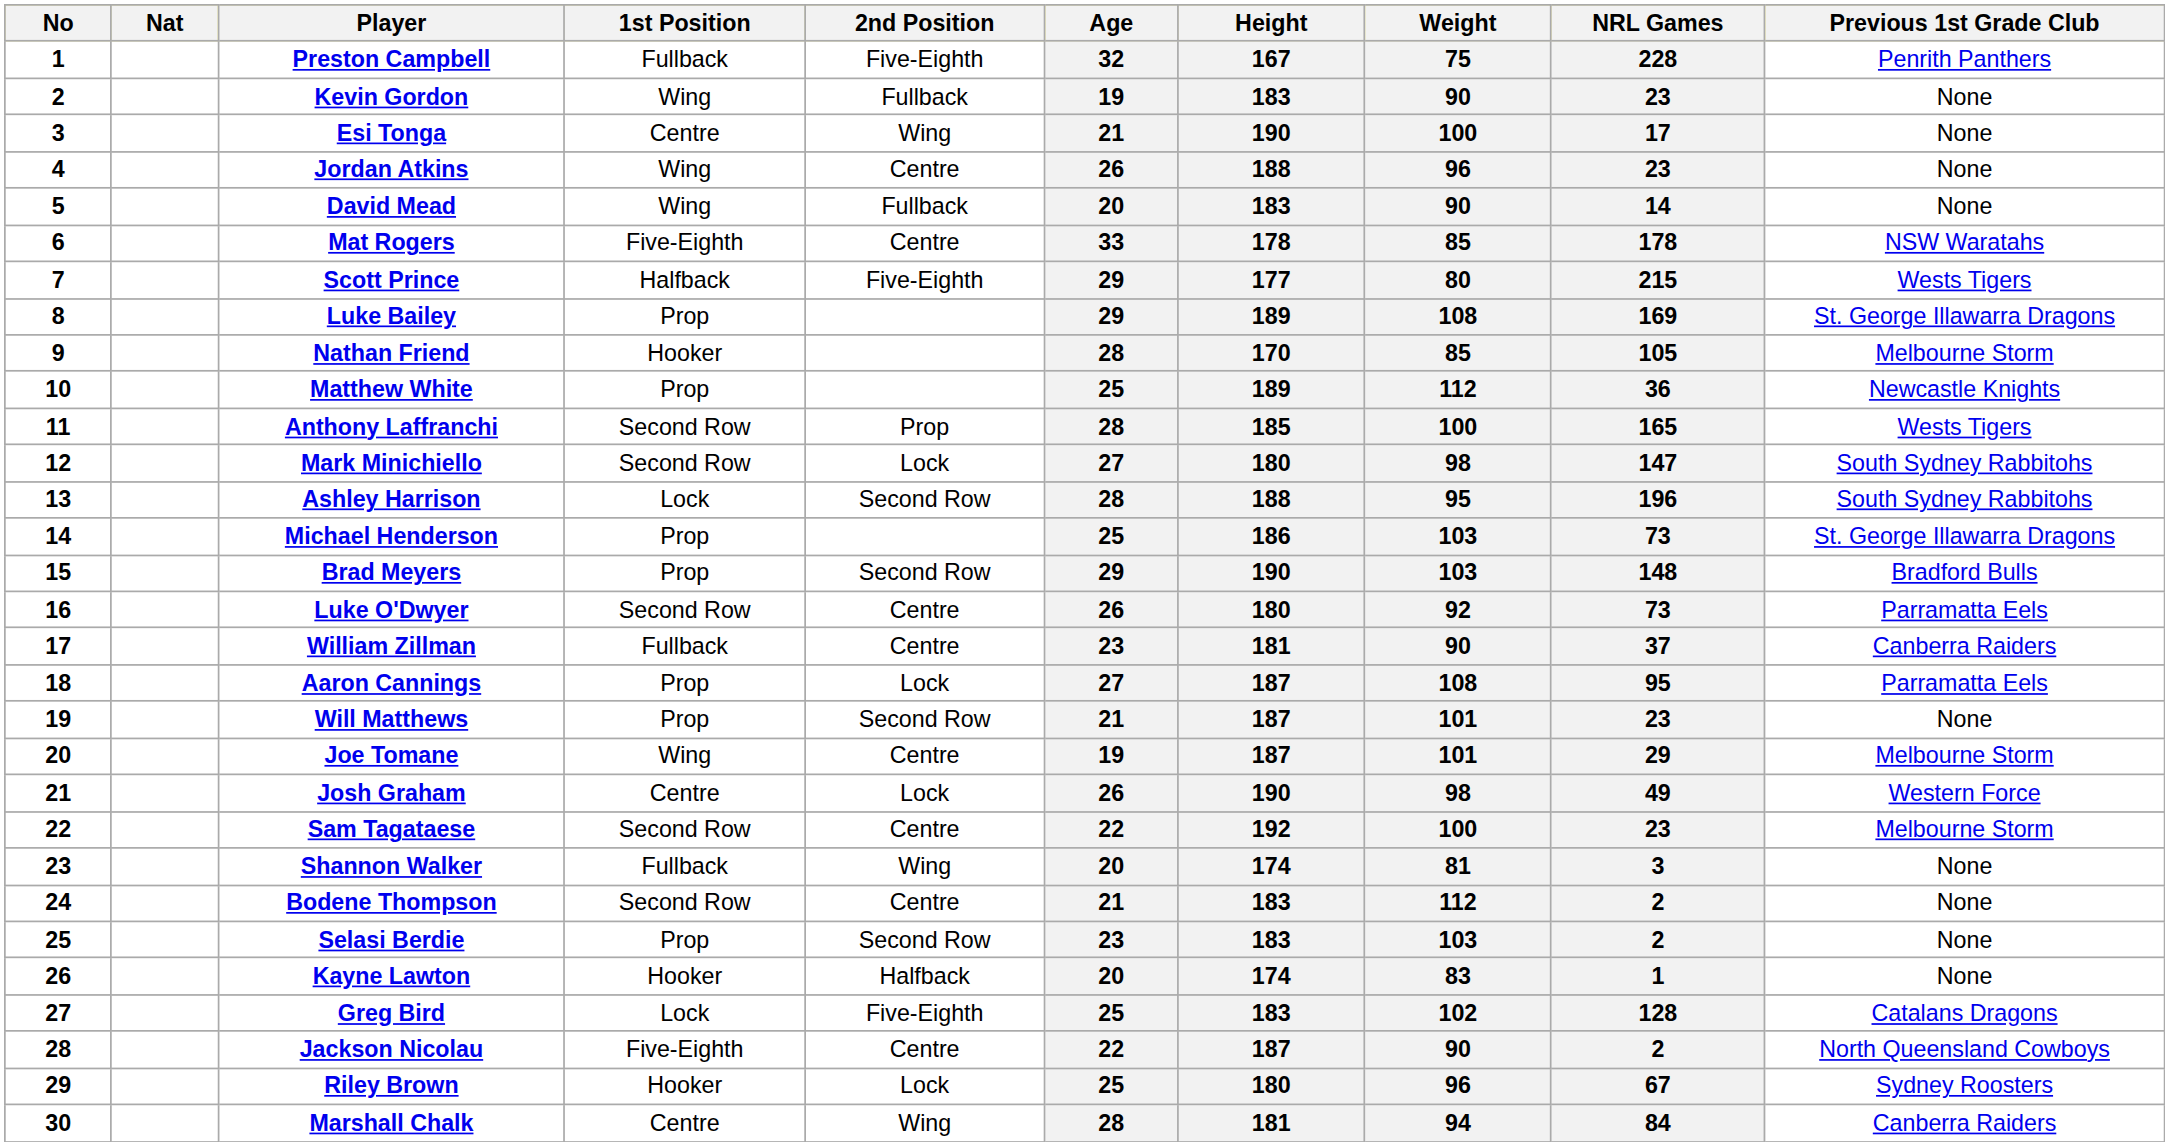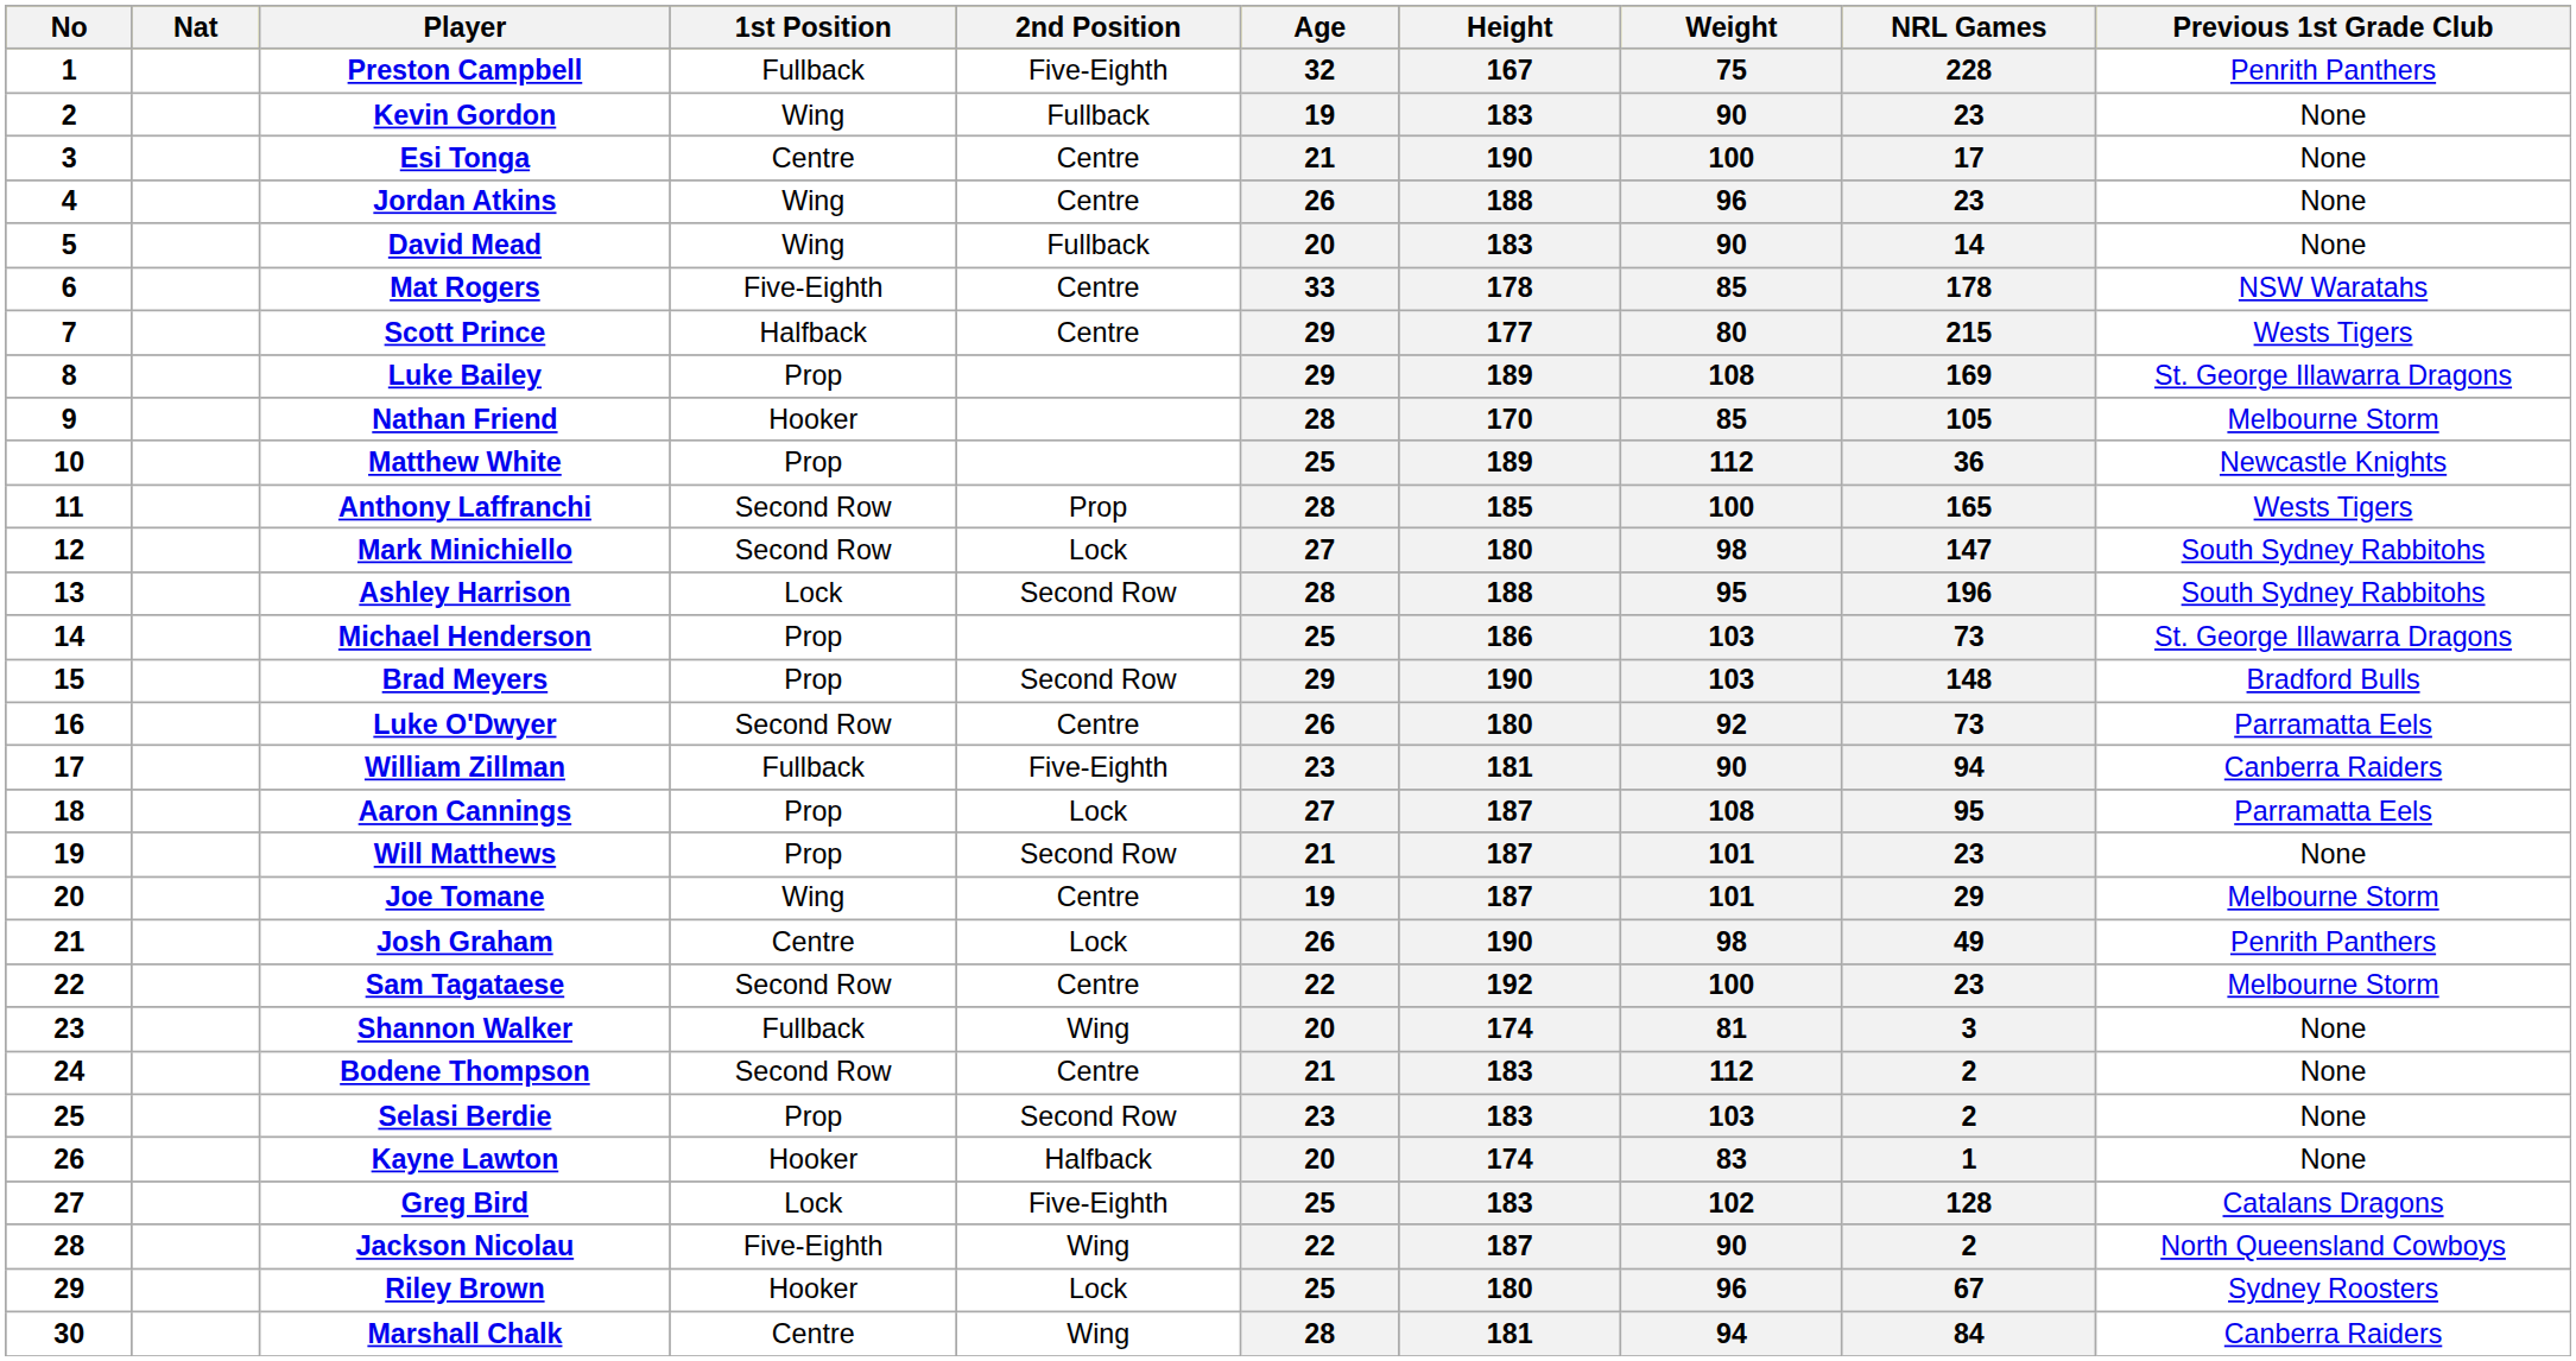 <table class="wikitable sortable"  style="width:100%; font-size:85%;">
 <tr style="background:#fff000;">
 <th width=4%>No</th>
 <th width=4%>Nat</th>
 <th width=13%>Player</th>
 <th width=9%>1st Position</th>
 <th width=9%>2nd Position</th>
 <th width=5%>Age</th>
 <th width=7%>Height</th>
 <th width=7%>Weight</th>
 <th width=8%>NRL Games</th>
 <th width=15%>Previous 1st Grade Club</th>
 </tr>
 <tr style="background:#fff;">
 <td align=center><strong>1</strong></td>
 <td align=center></td>
 <td align=center><strong> <a href='#'>Preston Campbell</a></strong></td>
 <td align=center>Fullback</td>
 <td align=center>Five-Eighth</td>
 <th width=5%>32</th>
 <th width=7%>167</th>
 <th width=7%>75</th>
 <th width=8%>228</th>
 <td align=center><a href='#'>Penrith Panthers</a></td>
 </tr>
 <tr style="background:#fff;">
 <td align=center><strong>2</strong></td>
 <td align=center></td>
 <td align=center><strong> <a href='#'>Kevin Gordon</a></strong></td>
 <td align=center>Wing</td>
 <td align=center>Fullback</td>
 <th width=5%>19</th>
 <th width=7%>183</th>
 <th width=7%>90</th>
 <th width=8%>23</th>
 <td align=center>None</td>
 </tr>
 <tr style="background:#fff;">
 <td align=center><strong>3</strong></td>
 <td align=center></td>
 <td align=center><strong> <a href='#'>Esi Tonga</a></strong></td>
 <td align=center>Centre</td>
-<td align=center>Wing</td>
+<td align=center>Centre</td>
 <th width=5%>21</th>
 <th width=7%>190</th>
 <th width=7%>100</th>
 <th width=8%>17</th>
 <td align=center>None</td>
 </tr>
 <tr style="background:#fff;">
 <td align=center><strong>4</strong></td>
 <td align=center></td>
 <td align=center><strong> <a href='#'>Jordan Atkins</a></strong></td>
 <td align=center>Wing</td>
 <td align=center>Centre</td>
 <th width=5%>26</th>
 <th width=7%>188</th>
 <th width=7%>96</th>
 <th width=8%>23</th>
 <td align=center>None</td>
 </tr>
 <tr style="background:#fff;">
 <td align=center><strong>5</strong></td>
 <td align=center></td>
 <td align=center><strong> <a href='#'>David Mead</a></strong></td>
 <td align=center>Wing</td>
 <td align=center>Fullback</td>
 <th width=5%>20</th>
 <th width=7%>183</th>
 <th width=7%>90</th>
 <th width=8%>14</th>
 <td align=center>None</td>
 </tr>
 <tr style="background:#fff;">
 <td align=center><strong>6</strong></td>
 <td align=center></td>
 <td align=center><strong> <a href='#'>Mat Rogers</a></strong></td>
 <td align=center>Five-Eighth</td>
 <td align=center>Centre</td>
 <th width=5%>33</th>
 <th width=7%>178</th>
 <th width=7%>85</th>
 <th width=8%>178</th>
 <td align=center><a href='#'>NSW Waratahs</a></td>
 </tr>
 <tr style="background:#fff;">
 <td align=center><strong>7</strong></td>
 <td align=center></td>
 <td align=center><strong> <a href='#'>Scott Prince</a></strong></td>
 <td align=center>Halfback</td>
-<td align=center>Five-Eighth</td>
+<td align=center>Centre</td>
 <th width=5%>29</th>
 <th width=7%>177</th>
 <th width=7%>80</th>
 <th width=8%>215</th>
 <td align=center><a href='#'>Wests Tigers</a></td>
 </tr>
 <tr style="background:#fff;">
 <td align=center><strong>8</strong></td>
 <td align=center></td>
 <td align=center><strong> <a href='#'>Luke Bailey</a></strong></td>
 <td align=center>Prop</td>
 <td align=center></td>
 <th width=5%>29</th>
 <th width=7%>189</th>
 <th width=7%>108</th>
 <th width=8%>169</th>
 <td align=center><a href='#'>St. George Illawarra Dragons</a></td>
 </tr>
 <tr style="background:#fff;">
 <td align=center><strong>9</strong></td>
 <td align=center></td>
 <td align=center><strong> <a href='#'>Nathan Friend</a></strong></td>
 <td align=center>Hooker</td>
 <td align=center></td>
 <th width=5%>28</th>
 <th width=7%>170</th>
 <th width=7%>85</th>
 <th width=8%>105</th>
 <td align=center><a href='#'>Melbourne Storm</a></td>
 </tr>
 <tr style="background:#fff;">
 <td align=center><strong>10</strong></td>
 <td align=center></td>
 <td align=center><strong> <a href='#'>Matthew White</a></strong></td>
 <td align=center>Prop</td>
 <td align=center></td>
 <th width=5%>25</th>
 <th width=7%>189</th>
 <th width=7%>112</th>
 <th width=8%>36</th>
 <td align=center><a href='#'>Newcastle Knights</a></td>
 </tr>
 <tr style="background:#fff;">
 <td align=center><strong>11</strong></td>
 <td align=center></td>
 <td align=center><strong> <a href='#'>Anthony Laffranchi</a></strong></td>
 <td align=center>Second Row</td>
 <td align=center>Prop</td>
 <th width=5%>28</th>
 <th width=7%>185</th>
 <th width=7%>100</th>
 <th width=8%>165</th>
 <td align=center><a href='#'>Wests Tigers</a></td>
 </tr>
 <tr style="background:#fff;">
 <td align=center><strong>12</strong></td>
 <td align=center></td>
 <td align=center><strong> <a href='#'>Mark Minichiello</a></strong></td>
 <td align=center>Second Row</td>
 <td align=center>Lock</td>
 <th width=5%>27</th>
 <th width=7%>180</th>
 <th width=7%>98</th>
 <th width=8%>147</th>
 <td align=center><a href='#'>South Sydney Rabbitohs</a></td>
 </tr>
 <tr style="background:#fff;">
 <td align=center><strong>13</strong></td>
 <td align=center></td>
 <td align=center><strong> <a href='#'>Ashley Harrison</a></strong></td>
 <td align=center>Lock</td>
 <td align=center>Second Row</td>
 <th width=5%>28</th>
 <th width=7%>188</th>
 <th width=7%>95</th>
 <th width=8%>196</th>
 <td align=center><a href='#'>South Sydney Rabbitohs</a></td>
 </tr>
 <tr style="background:#fff;">
 <td align=center><strong>14</strong></td>
 <td align=center></td>
 <td align=center><strong> <a href='#'>Michael Henderson</a></strong></td>
 <td align=center>Prop</td>
 <td align=center></td>
 <th width=5%>25</th>
 <th width=7%>186</th>
 <th width=7%>103</th>
 <th width=8%>73</th>
 <td align=center><a href='#'>St. George Illawarra Dragons</a></td>
 </tr>
 <tr style="background:#fff;">
 <td align=center><strong>15</strong></td>
 <td align=center></td>
 <td align=center><strong> <a href='#'>Brad Meyers</a></strong></td>
 <td align=center>Prop</td>
 <td align=center>Second Row</td>
 <th width=5%>29</th>
 <th width=7%>190</th>
 <th width=7%>103</th>
 <th width=8%>148</th>
 <td align=center><a href='#'>Bradford Bulls</a></td>
 </tr>
 <tr style="background:#fff;">
 <td align=center><strong>16</strong></td>
 <td align=center></td>
 <td align=center><strong> <a href='#'>Luke O'Dwyer</a></strong></td>
 <td align=center>Second Row</td>
 <td align=center>Centre</td>
 <th width=5%>26</th>
 <th width=7%>180</th>
 <th width=7%>92</th>
 <th width=8%>73</th>
 <td align=center><a href='#'>Parramatta Eels</a></td>
 </tr>
 <tr style="background:#fff;">
 <td align=center><strong>17</strong></td>
 <td align=center></td>
 <td align=center><strong> <a href='#'>William Zillman</a></strong></td>
 <td align=center>Fullback</td>
-<td align=center>Centre</td>
+<td align=center>Five-Eighth</td>
 <th width=5%>23</th>
 <th width=7%>181</th>
 <th width=7%>90</th>
-<th width=8%>37</th>
+<th width=8%>94</th>
 <td align=center><a href='#'>Canberra Raiders</a></td>
 </tr>
 <tr style="background:#fff;">
 <td align=center><strong>18</strong></td>
 <td align=center></td>
 <td align=center><strong> <a href='#'>Aaron Cannings</a></strong></td>
 <td align=center>Prop</td>
 <td align=center>Lock</td>
 <th width=5%>27</th>
 <th width=7%>187</th>
 <th width=7%>108</th>
 <th width=8%>95</th>
 <td align=center><a href='#'>Parramatta Eels</a></td>
 </tr>
 <tr style="background:#fff;">
 <td align=center><strong>19</strong></td>
 <td align=center></td>
 <td align=center><strong> <a href='#'>Will Matthews</a></strong></td>
 <td align=center>Prop</td>
 <td align=center>Second Row</td>
 <th width=5%>21</th>
 <th width=7%>187</th>
 <th width=7%>101</th>
 <th width=8%>23</th>
 <td align=center>None</td>
 </tr>
 <tr style="background:#fff;">
 <td align=center><strong>20</strong></td>
 <td align=center></td>
 <td align=center><strong> <a href='#'>Joe Tomane</a></strong></td>
 <td align=center>Wing</td>
 <td align=center>Centre</td>
 <th width=5%>19</th>
 <th width=7%>187</th>
 <th width=7%>101</th>
 <th width=8%>29</th>
 <td align=center><a href='#'>Melbourne Storm</a></td>
 </tr>
 <tr style="background:#fff;">
 <td align=center><strong>21</strong></td>
 <td align=center></td>
 <td align=center><strong> <a href='#'>Josh Graham</a></strong></td>
 <td align=center>Centre</td>
 <td align=center>Lock</td>
 <th width=5%>26</th>
 <th width=7%>190</th>
 <th width=7%>98</th>
 <th width=8%>49</th>
-<td align=center><a href='#'>Western Force</a></td>
+<td align=center><a href='#'>Penrith Panthers</a></td>
 </tr>
 <tr style="background:#fff;">
 <td align=center><strong>22</strong></td>
 <td align=center></td>
 <td align=center><strong> <a href='#'>Sam Tagataese</a></strong></td>
 <td align=center>Second Row</td>
 <td align=center>Centre</td>
 <th width=5%>22</th>
 <th width=7%>192</th>
 <th width=7%>100</th>
 <th width=8%>23</th>
 <td align=center><a href='#'>Melbourne Storm</a></td>
 </tr>
 <tr style="background:#fff;">
 <td align=center><strong>23</strong></td>
 <td align=center></td>
 <td align=center><strong> <a href='#'>Shannon Walker</a></strong></td>
 <td align=center>Fullback</td>
 <td align=center>Wing</td>
 <th width=5%>20</th>
 <th width=7%>174</th>
 <th width=7%>81</th>
 <th width=8%>3</th>
 <td align=center>None</td>
 </tr>
 <tr style="background:#fff;">
 <td align=center><strong>24</strong></td>
 <td align=center></td>
 <td align=center><strong> <a href='#'>Bodene Thompson</a></strong></td>
 <td align=center>Second Row</td>
 <td align=center>Centre</td>
 <th width=5%>21</th>
 <th width=7%>183</th>
 <th width=7%>112</th>
 <th width=8%>2</th>
 <td align=center>None</td>
 </tr>
 <tr style="background:#fff;">
 <td align=center><strong>25</strong></td>
 <td align=center></td>
 <td align=center><strong> <a href='#'>Selasi Berdie</a></strong></td>
 <td align=center>Prop</td>
 <td align=center>Second Row</td>
 <th width=5%>23</th>
 <th width=7%>183</th>
 <th width=7%>103</th>
 <th width=8%>2</th>
 <td align=center>None</td>
 </tr>
 <tr style="background:#fff;">
 <td align=center><strong>26</strong></td>
 <td align=center></td>
 <td align=center><strong> <a href='#'>Kayne Lawton</a></strong></td>
 <td align=center>Hooker</td>
 <td align=center>Halfback</td>
 <th width=5%>20</th>
 <th width=7%>174</th>
 <th width=7%>83</th>
 <th width=8%>1</th>
 <td align=center>None</td>
 </tr>
 <tr style="background:#fff;">
 <td align=center><strong>27</strong></td>
 <td align=center></td>
 <td align=center><strong> <a href='#'>Greg Bird</a></strong></td>
 <td align=center>Lock</td>
 <td align=center>Five-Eighth</td>
 <th width=5%>25</th>
 <th width=7%>183</th>
 <th width=7%>102</th>
 <th width=8%>128</th>
 <td align=center><a href='#'>Catalans Dragons</a></td>
 </tr>
 <tr style="background:#fff;">
 <td align=center><strong>28</strong></td>
 <td align=center></td>
 <td align=center><strong> <a href='#'>Jackson Nicolau</a></strong></td>
 <td align=center>Five-Eighth</td>
-<td align=center>Centre</td>
+<td align=center>Wing</td>
 <th width=5%>22</th>
 <th width=7%>187</th>
 <th width=7%>90</th>
 <th width=8%>2</th>
 <td align=center><a href='#'>North Queensland Cowboys</a></td>
 </tr>
 <tr style="background:#fff;">
 <td align=center><strong>29</strong></td>
 <td align=center></td>
 <td align=center><strong> <a href='#'>Riley Brown</a></strong></td>
 <td align=center>Hooker</td>
 <td align=center>Lock</td>
 <th width=5%>25</th>
 <th width=7%>180</th>
 <th width=7%>96</th>
 <th width=8%>67</th>
 <td align=center><a href='#'>Sydney Roosters</a></td>
 </tr>
 <tr style="background:#fff;">
 <td align=center><strong>30</strong></td>
 <td align=center></td>
 <td align=center><strong> <a href='#'>Marshall Chalk</a></strong></td>
 <td align=center>Centre</td>
 <td align=center>Wing</td>
 <th width=5%>28</th>
 <th width=7%>181</th>
 <th width=7%>94</th>
 <th width=8%>84</th>
 <td align=center><a href='#'>Canberra Raiders</a></td>
 </tr>
 </table>
